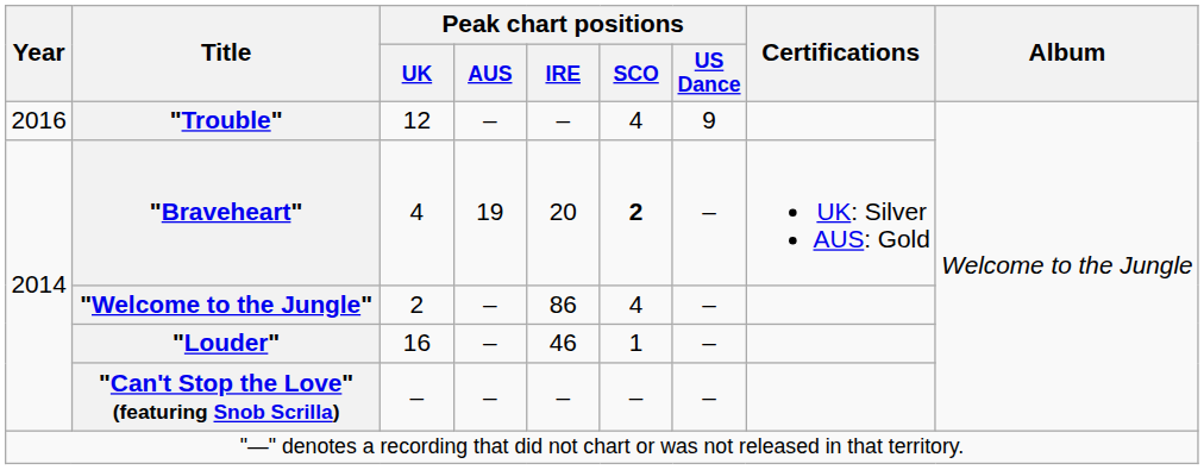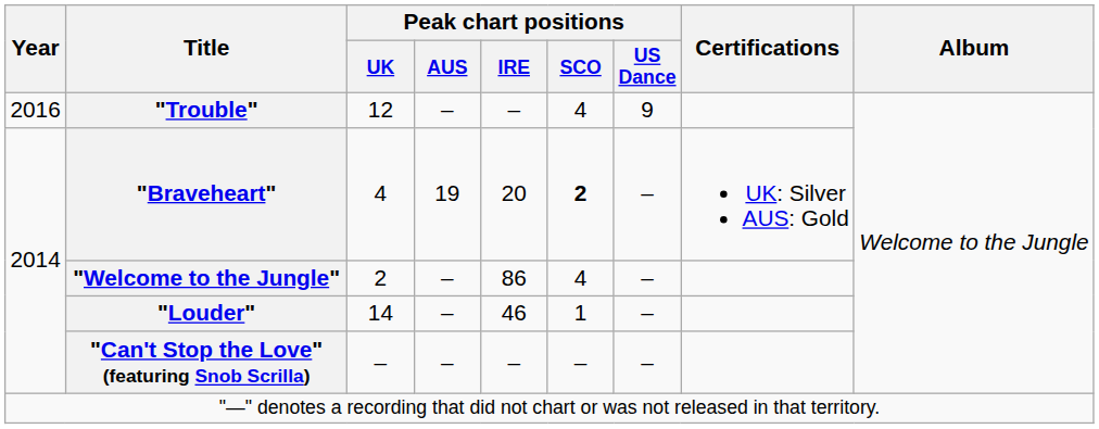 <table class="wikitable plainrowheaders" style="text-align:center;">
 <tr>
 <th scope="col" rowspan="2" style="width:1em;">Year</th>
 <th scope="col" rowspan="2" style="width:12em;">Title</th>
 <th scope="col" colspan="5">Peak chart positions</th>
 <th scope="col" rowspan="2">Certifications</th>
 <th scope="col" rowspan="2">Album</th>
 </tr>
 <tr>
 <th scope="col" style="width:3em;font-size:85%;"><a href='#'>UK</a><br></th>
 <th scope="col" style="width:3em;font-size:85%;"><a href='#'>AUS</a><br></th>
 <th scope="col" style="width:3em;font-size:85%;"><a href='#'>IRE</a><br></th>
 <th scope="col" style="width:3em;font-size:85%;"><a href='#'>SCO</a><br></th>
 <th scope="col" style="width:3em;font-size:85%;"><a href='#'>US Dance</a></th>
 </tr>
 <tr>
 <td>2016</td>
 <th scope="row">"<a href='#'>Trouble</a>"</th>
 <td>12</td>
 <td>–</td>
 <td>–</td>
 <td>4</td>
 <td>9</td>
 <td></td>
 <td rowspan="5"><em>Welcome to the Jungle</em></td>
 </tr>
 <tr>
 <td rowspan="4">2014</td>
 <th scope="row">"<a href='#'>Braveheart</a>"</th>
 <td>4</td>
 <td>19</td>
 <td>20</td>
 <td><strong>2</strong></td>
 <td>–</td>
 <td><br><ul><li><a href='#'>UK</a>: Silver</li><li><a href='#'>AUS</a>: Gold</li></ul></td>
 </tr>
 <tr>
 <th scope="row">"<a href='#'>Welcome to the Jungle</a>"</th>
 <td>2</td>
 <td>–</td>
 <td>86</td>
 <td>4</td>
 <td>–</td>
 <td></td>
 </tr>
 <tr>
 <th scope="row">"<a href='#'>Louder</a>"</th>
-<td>16</td>
+<td>14</td>
 <td>–</td>
 <td>46</td>
 <td>1</td>
 <td>–</td>
 <td></td>
 </tr>
 <tr>
 <th scope="row">"<a href='#'>Can't Stop the Love</a>" <br><small>(featuring <a href='#'>Snob Scrilla</a>)</small></th>
 <td>–</td>
 <td>–</td>
 <td>–</td>
 <td>–</td>
 <td>–</td>
 <td></td>
 </tr>
 <tr>
 <td colspan="20" style="font-size:85%">"—" denotes a recording that did not chart or was not released in that territory.</td>
 </tr>
 </table>
